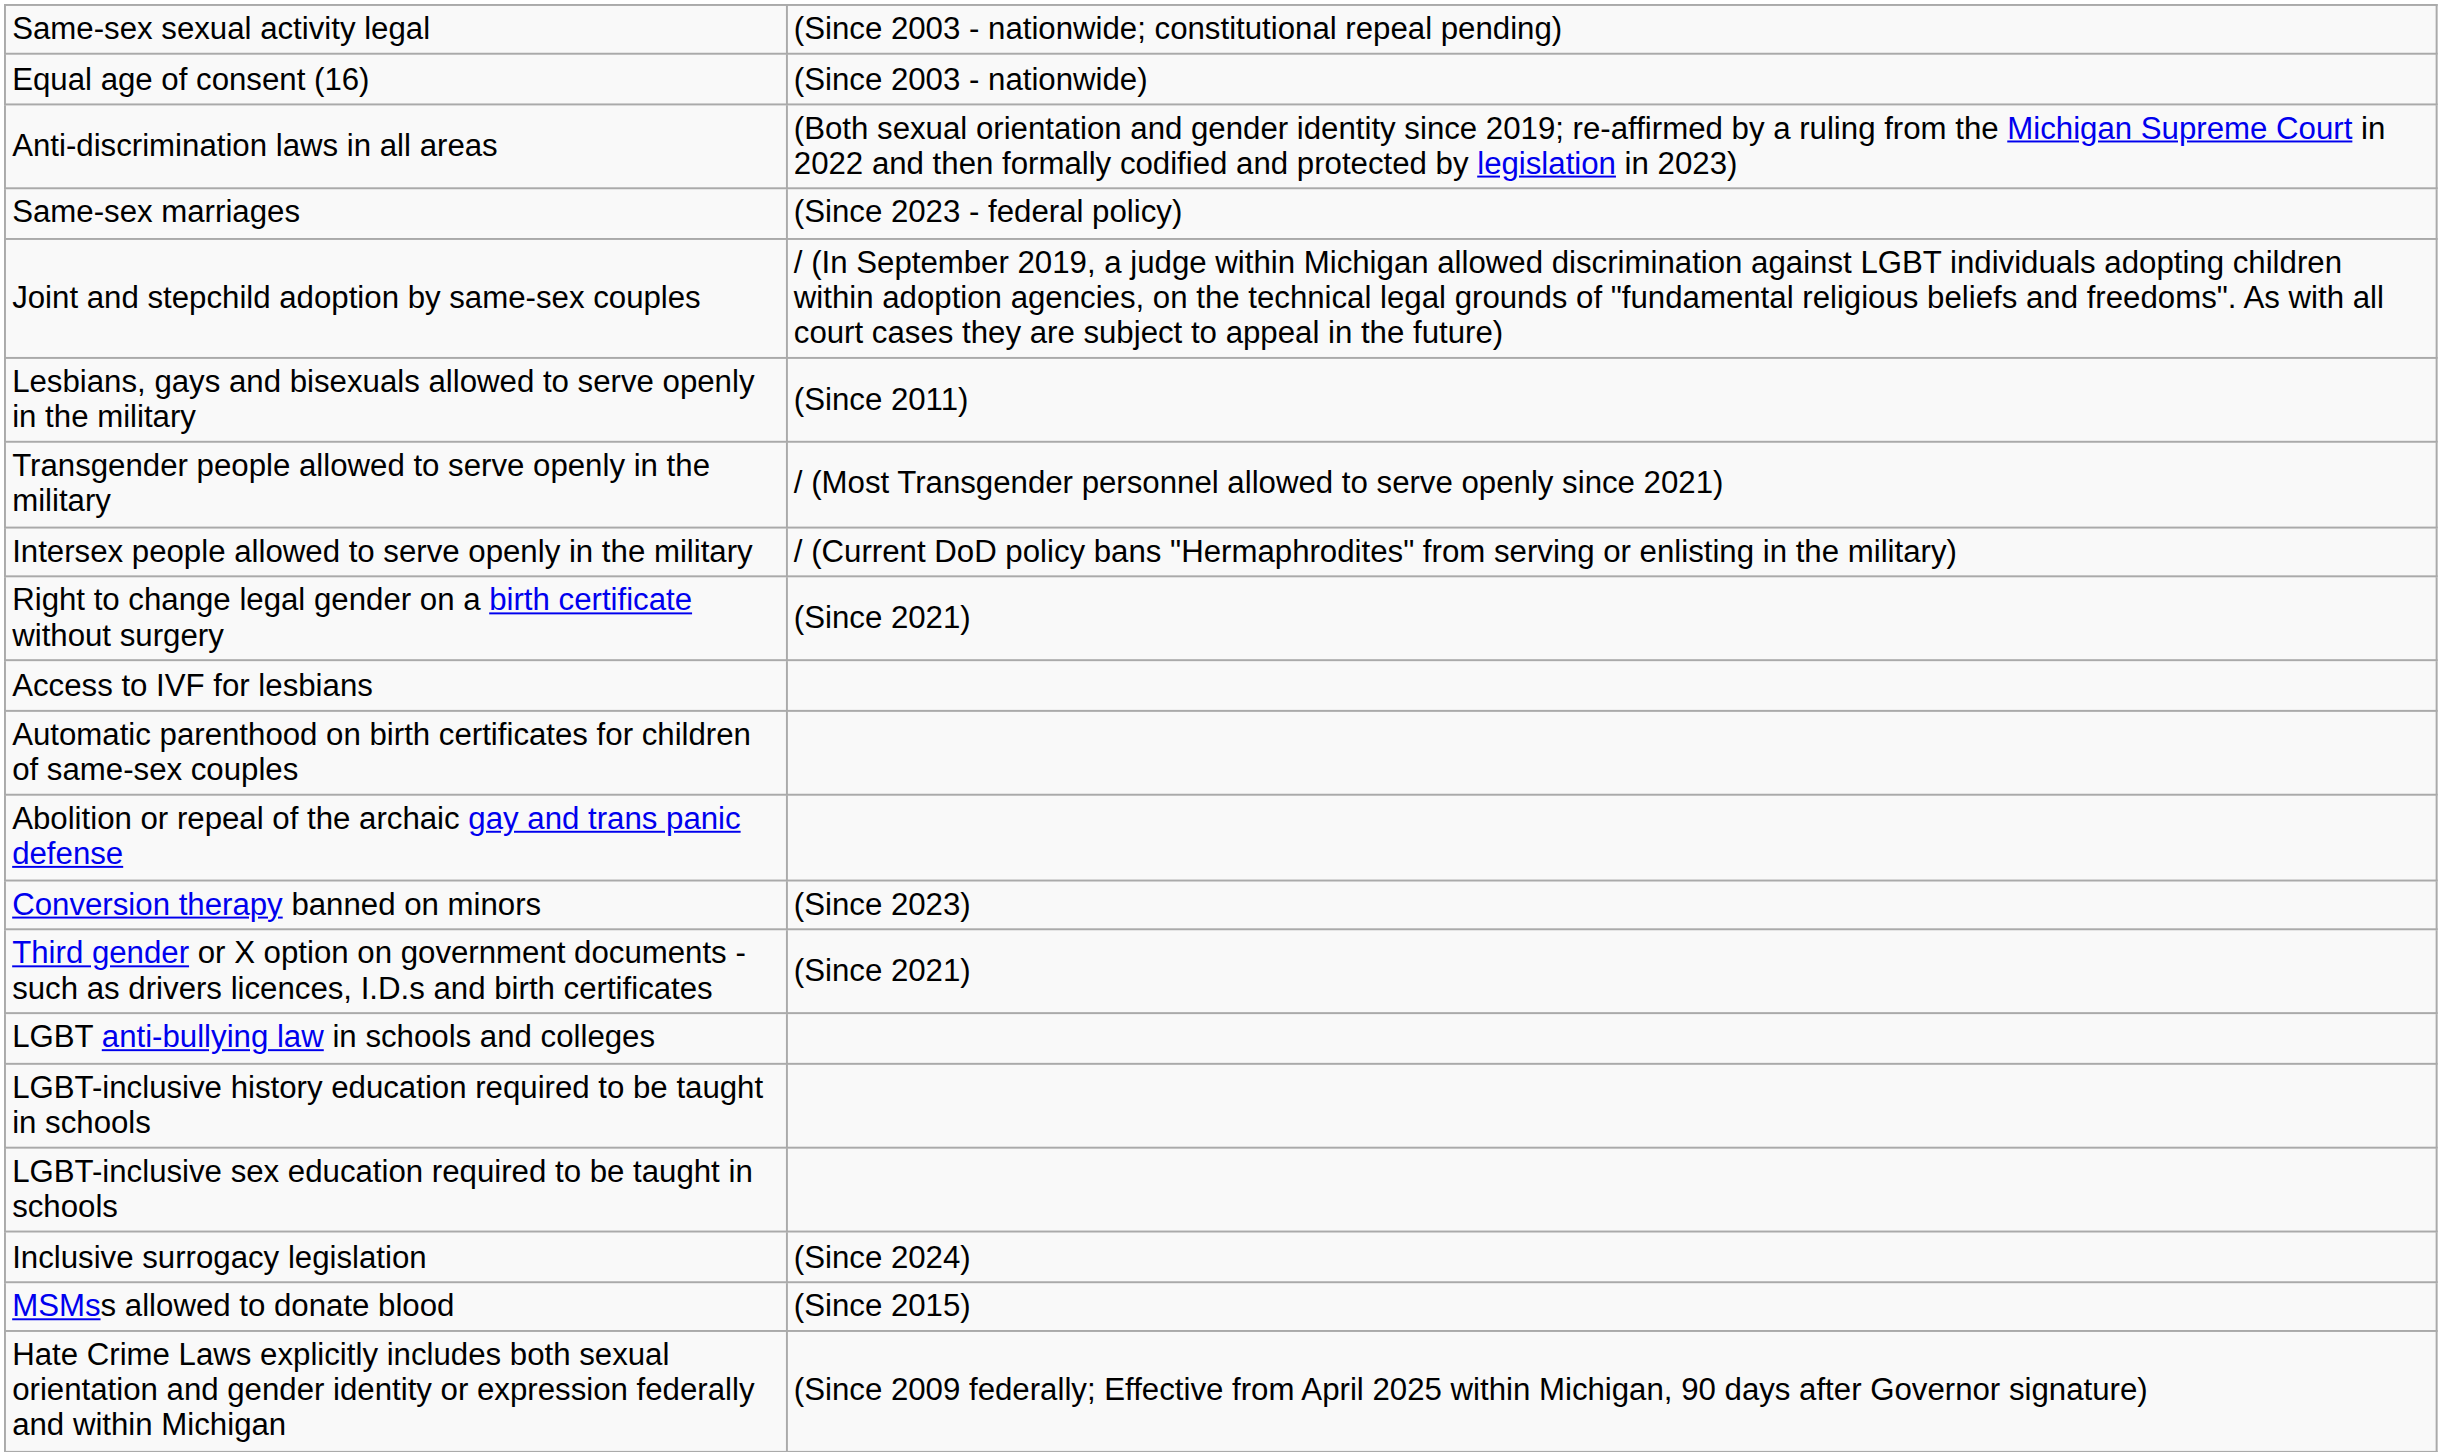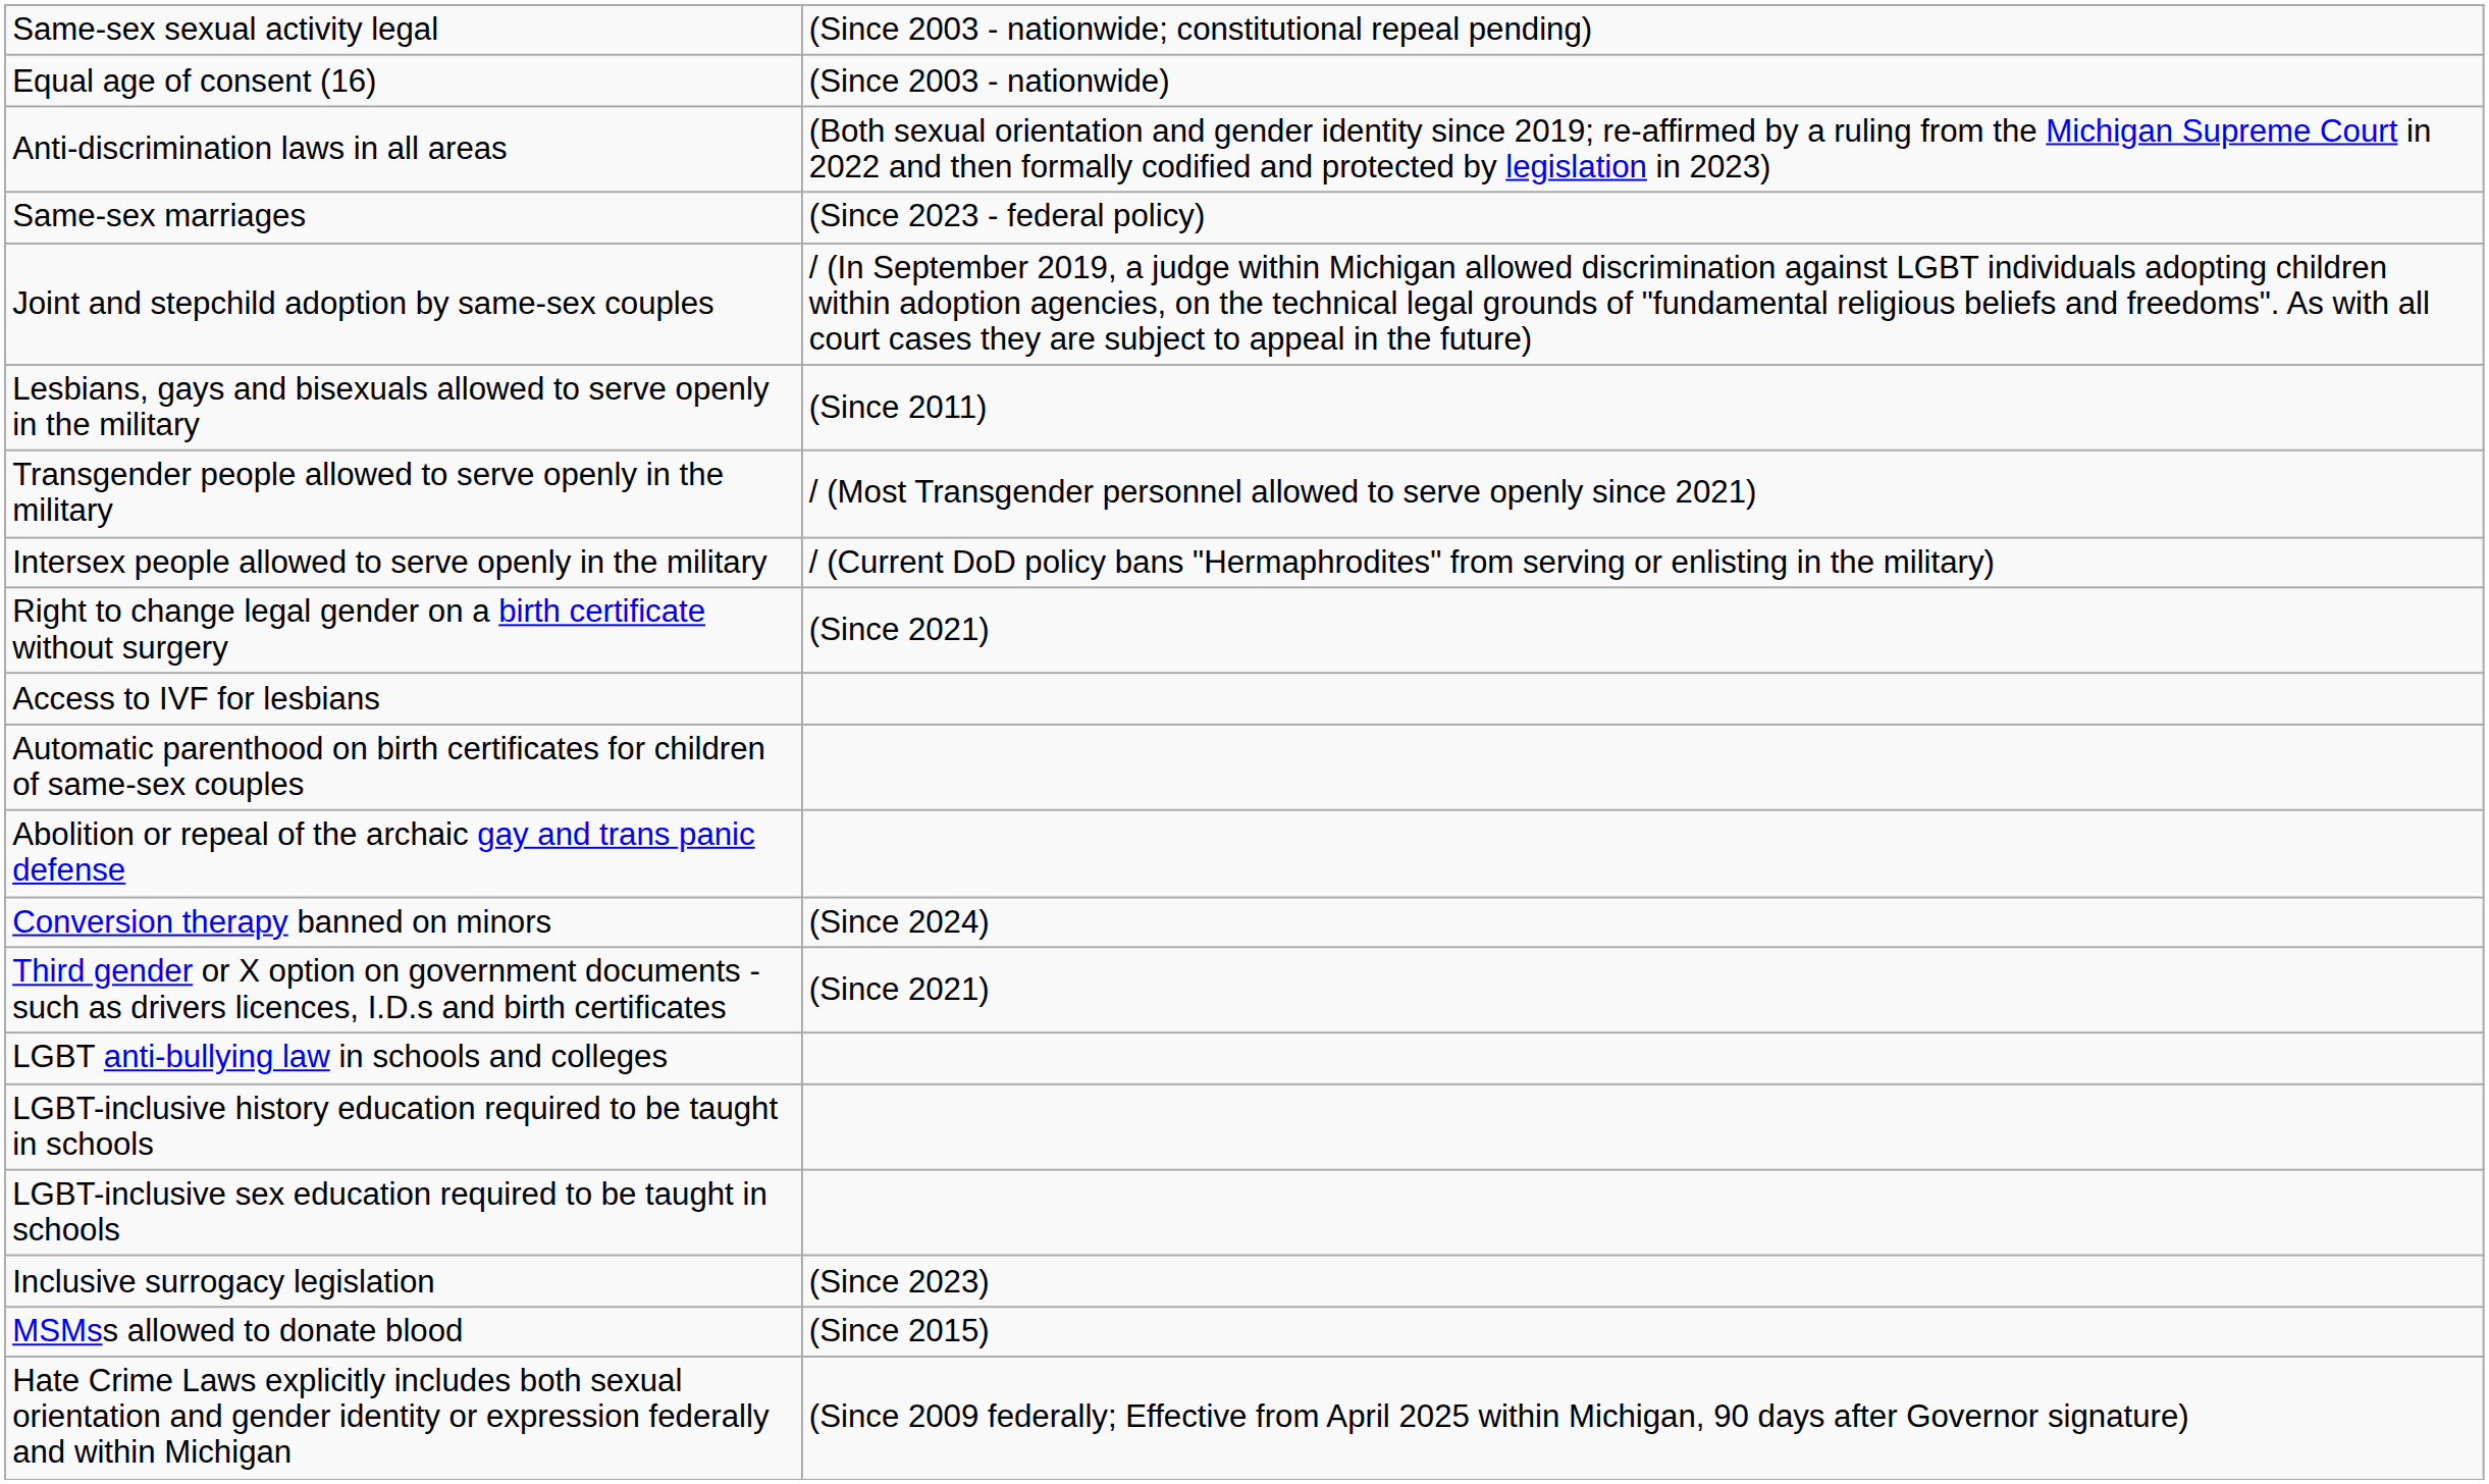 <table class="wikitable">
 <tr>
 <td>Same-sex sexual activity legal</td>
 <td> (Since 2003 - nationwide; constitutional repeal pending)</td>
 </tr>
 <tr>
 <td>Equal age of consent (16)</td>
 <td> (Since 2003 - nationwide)</td>
 </tr>
 <tr>
 <td>Anti-discrimination laws in all areas</td>
 <td> (Both sexual orientation and gender identity since 2019; re-affirmed by a ruling from the <a href='#'>Michigan Supreme Court</a> in 2022 and then formally codified and protected by <a href='#'>legislation</a> in 2023)</td>
 </tr>
 <tr>
 <td>Same-sex marriages</td>
 <td> (Since 2023 - federal policy)</td>
 </tr>
 <tr>
 <td>Joint and stepchild adoption by same-sex couples</td>
 <td>/ (In September 2019, a judge within Michigan allowed discrimination against LGBT individuals adopting children within adoption agencies, on the technical legal grounds of "fundamental religious beliefs and freedoms". As with all court cases they are subject to appeal in the future)</td>
 </tr>
 <tr>
 <td>Lesbians, gays and bisexuals allowed to serve openly in the military</td>
 <td> (Since 2011)</td>
 </tr>
 <tr>
 <td>Transgender people allowed to serve openly in the military</td>
 <td>/ (Most Transgender personnel allowed to serve openly since 2021)</td>
 </tr>
 <tr>
 <td>Intersex people allowed to serve openly in the military</td>
 <td>/ (Current DoD policy bans "Hermaphrodites" from serving or enlisting in the military)</td>
 </tr>
 <tr>
 <td>Right to change legal gender on a <a href='#'>birth certificate</a> without surgery</td>
 <td> (Since 2021)</td>
 </tr>
 <tr>
 <td>Access to IVF for lesbians</td>
 <td></td>
 </tr>
 <tr>
 <td>Automatic parenthood on birth certificates for children of same-sex couples</td>
 <td></td>
 </tr>
 <tr>
 <td>Abolition or repeal of the archaic <a href='#'>gay and trans panic defense</a></td>
 <td></td>
 </tr>
 <tr>
 <td><a href='#'>Conversion therapy</a> banned on minors</td>
-<td> (Since 2023)</td>
+<td> (Since 2024)</td>
 </tr>
 <tr>
 <td><a href='#'>Third gender</a> or X option on government documents - such as drivers licences, I.D.s and birth certificates</td>
 <td> (Since 2021)</td>
 </tr>
 <tr>
 <td>LGBT <a href='#'>anti-bullying law</a> in schools and colleges</td>
 <td></td>
 </tr>
 <tr>
 <td>LGBT-inclusive history education required to be taught in schools</td>
 <td></td>
 </tr>
 <tr>
 <td>LGBT-inclusive sex education required to be taught in schools</td>
 <td></td>
 </tr>
 <tr>
 <td>Inclusive surrogacy legislation</td>
-<td> (Since 2024)</td>
+<td> (Since 2023)</td>
 </tr>
 <tr>
 <td><a href='#'>MSMs</a>s allowed to donate blood</td>
 <td> (Since 2015)</td>
 </tr>
 <tr>
 <td>Hate Crime Laws explicitly includes both sexual orientation and gender identity or expression federally and within Michigan</td>
 <td> (Since 2009 federally; Effective from April 2025 within Michigan, 90 days after Governor signature)</td>
 </tr>
 </table>
